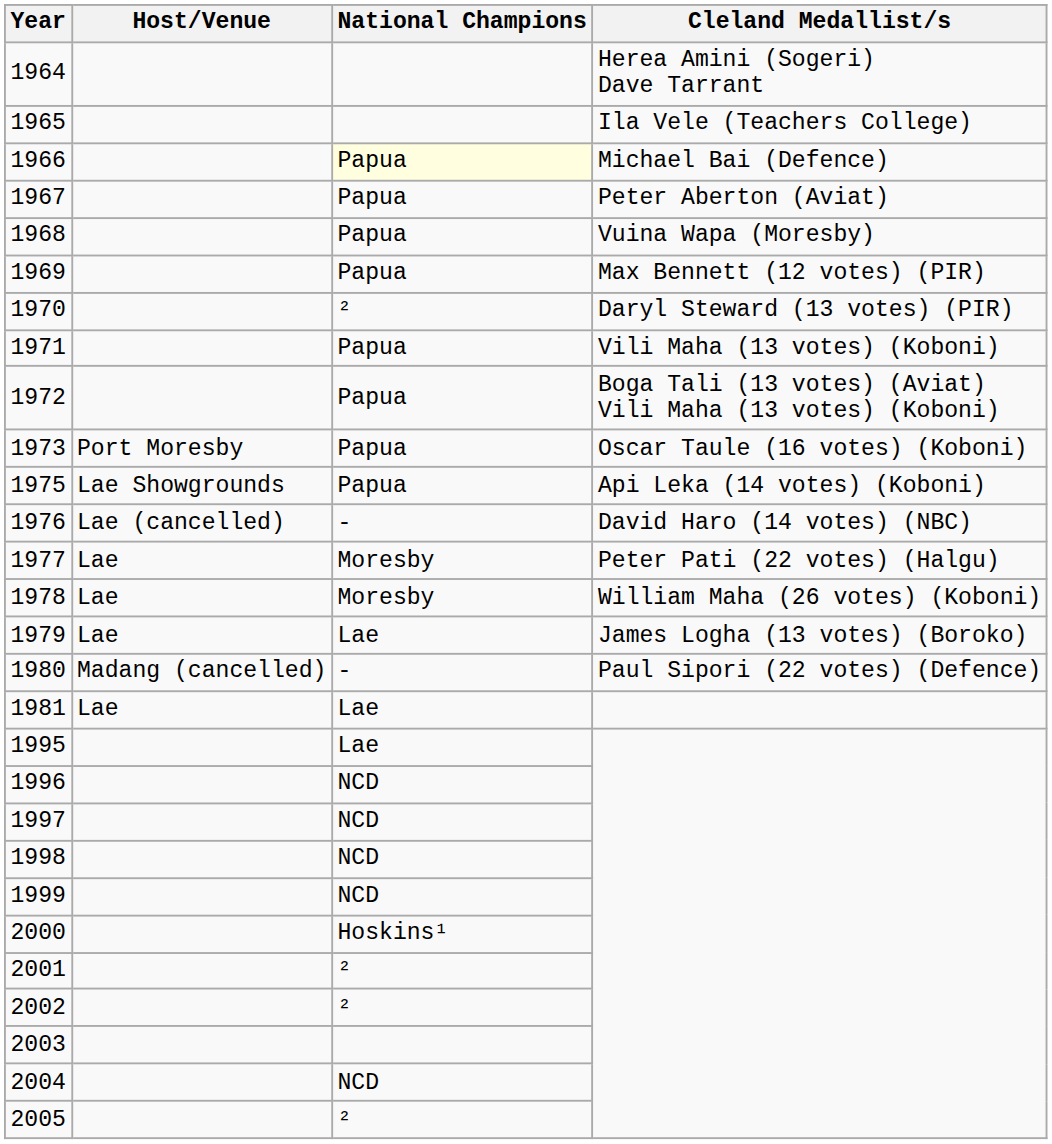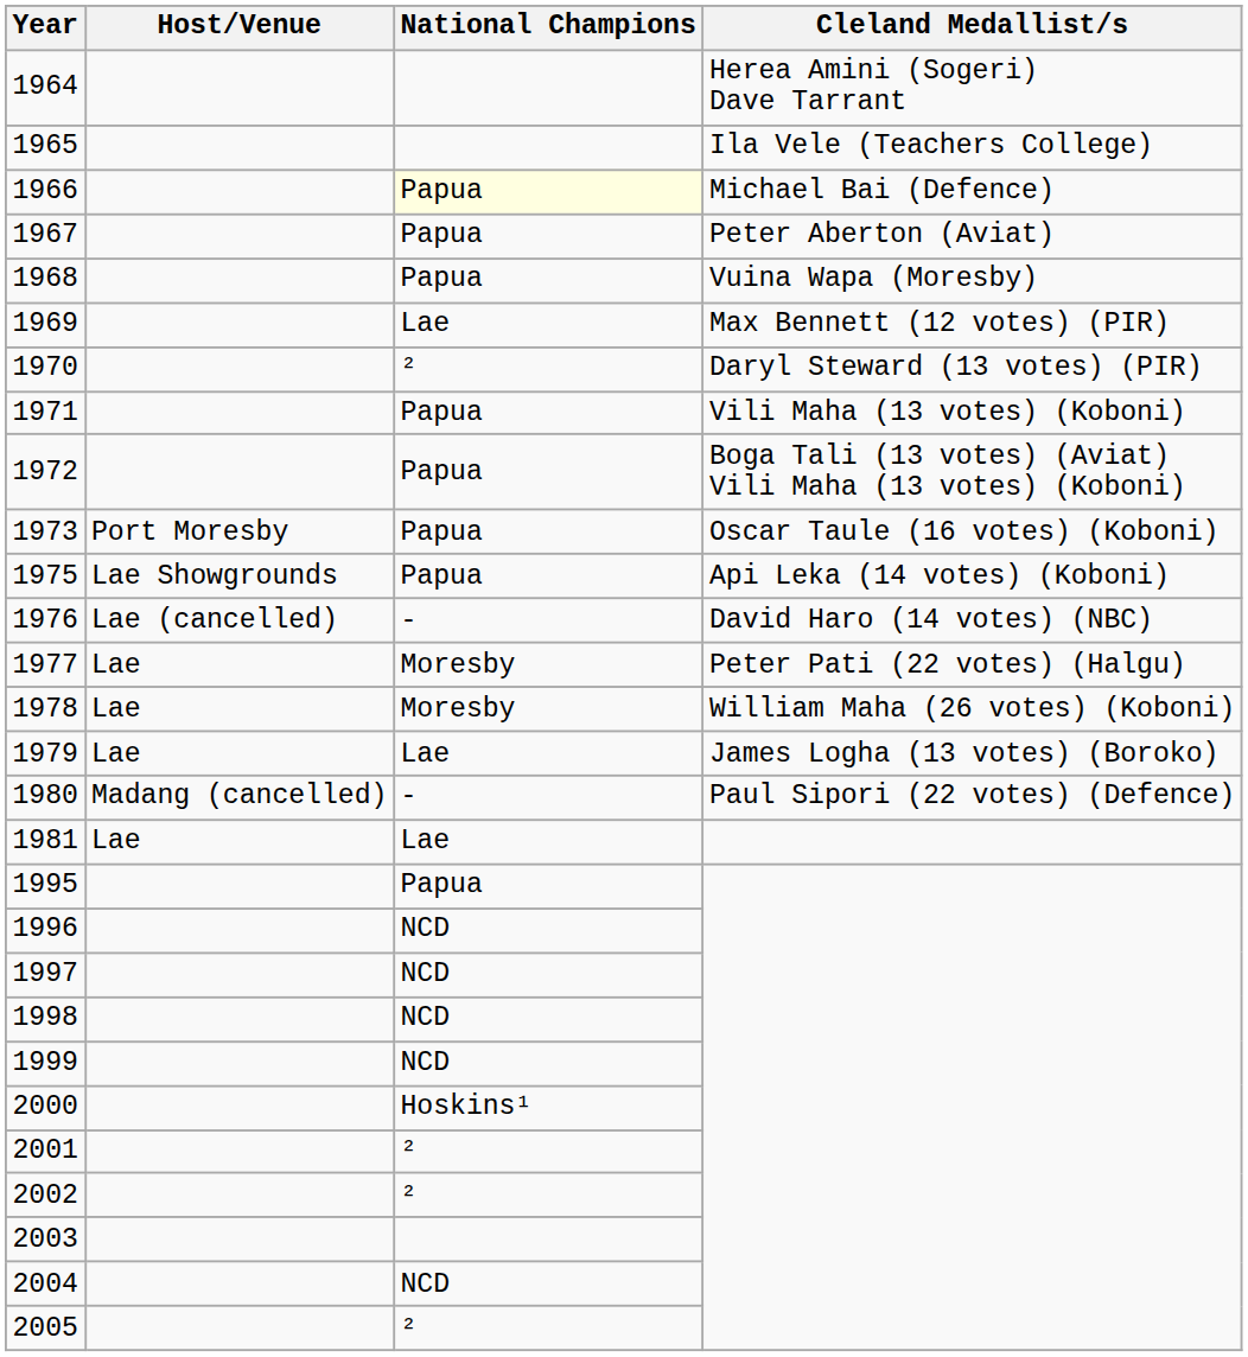 <table class="wikitable" style="font-size: 95%;">
 <tr>
 <th>Year</th>
 <th>Host/Venue</th>
 <th>National Champions</th>
 <th>Cleland Medallist/s</th>
 </tr>
 <tr>
 <td>1964</td>
 <td></td>
 <td></td>
 <td>Herea Amini (Sogeri)<br>Dave Tarrant</td>
 </tr>
 <tr>
 <td>1965</td>
 <td></td>
 <td></td>
 <td>Ila Vele (Teachers College)</td>
 </tr>
 <tr>
 <td>1966</td>
 <td></td>
 <td style="background: lightyellow;">Papua</td>
 <td>Michael Bai (Defence)</td>
 </tr>
 <tr>
 <td>1967</td>
 <td></td>
 <td>Papua</td>
 <td>Peter Aberton (Aviat)</td>
 </tr>
 <tr>
 <td>1968</td>
 <td></td>
 <td>Papua</td>
 <td>Vuina Wapa (Moresby)</td>
 </tr>
 <tr>
 <td>1969</td>
 <td></td>
-<td>Papua</td>
+<td>Lae</td>
 <td>Max Bennett (12 votes) (PIR)</td>
 </tr>
 <tr>
 <td>1970</td>
 <td></td>
 <td>²</td>
 <td>Daryl Steward (13 votes) (PIR)</td>
 </tr>
 <tr>
 <td>1971</td>
 <td></td>
 <td>Papua</td>
 <td>Vili Maha (13 votes) (Koboni)</td>
 </tr>
 <tr>
 <td>1972</td>
 <td></td>
 <td>Papua</td>
 <td>Boga Tali (13 votes) (Aviat)<br> Vili Maha (13 votes) (Koboni)</td>
 </tr>
 <tr>
 <td>1973</td>
 <td>Port Moresby</td>
 <td>Papua</td>
 <td>Oscar Taule (16 votes) (Koboni)</td>
 </tr>
 <tr>
 <td>1975</td>
 <td>Lae Showgrounds</td>
 <td>Papua</td>
 <td>Api Leka (14 votes) (Koboni)</td>
 </tr>
 <tr>
 <td>1976</td>
 <td>Lae (cancelled)</td>
 <td>-</td>
 <td>David Haro (14 votes) (NBC)</td>
 </tr>
 <tr>
 <td>1977</td>
 <td>Lae</td>
 <td>Moresby</td>
 <td>Peter Pati (22 votes) (Halgu)</td>
 </tr>
 <tr>
 <td>1978</td>
 <td>Lae</td>
 <td>Moresby</td>
 <td>William Maha (26 votes) (Koboni)</td>
 </tr>
 <tr>
 <td>1979</td>
 <td>Lae</td>
 <td>Lae</td>
 <td>James Logha (13 votes) (Boroko)</td>
 </tr>
 <tr>
 <td>1980</td>
 <td>Madang (cancelled)</td>
 <td>-</td>
 <td>Paul Sipori (22 votes) (Defence)</td>
 </tr>
 <tr>
 <td>1981</td>
 <td>Lae</td>
 <td>Lae</td>
 <td></td>
 </tr>
 <tr>
 <td>1995</td>
 <td></td>
-<td>Lae</td>
+<td>Papua</td>
 </tr>
 <tr>
 <td>1996</td>
 <td></td>
 <td>NCD</td>
 </tr>
 <tr>
 <td>1997</td>
 <td></td>
 <td>NCD</td>
 </tr>
 <tr>
 <td>1998</td>
 <td></td>
 <td>NCD</td>
 </tr>
 <tr>
 <td>1999</td>
 <td></td>
 <td>NCD</td>
 </tr>
 <tr>
 <td>2000</td>
 <td></td>
 <td>Hoskins¹</td>
 </tr>
 <tr>
 <td>2001</td>
 <td></td>
 <td>²</td>
 </tr>
 <tr>
 <td>2002</td>
 <td></td>
 <td>²</td>
 </tr>
 <tr>
 <td>2003</td>
 <td></td>
 <td></td>
 </tr>
 <tr>
 <td>2004</td>
 <td></td>
 <td>NCD</td>
 </tr>
 <tr>
 <td>2005</td>
 <td></td>
 <td>²</td>
 </tr>
 </table>
